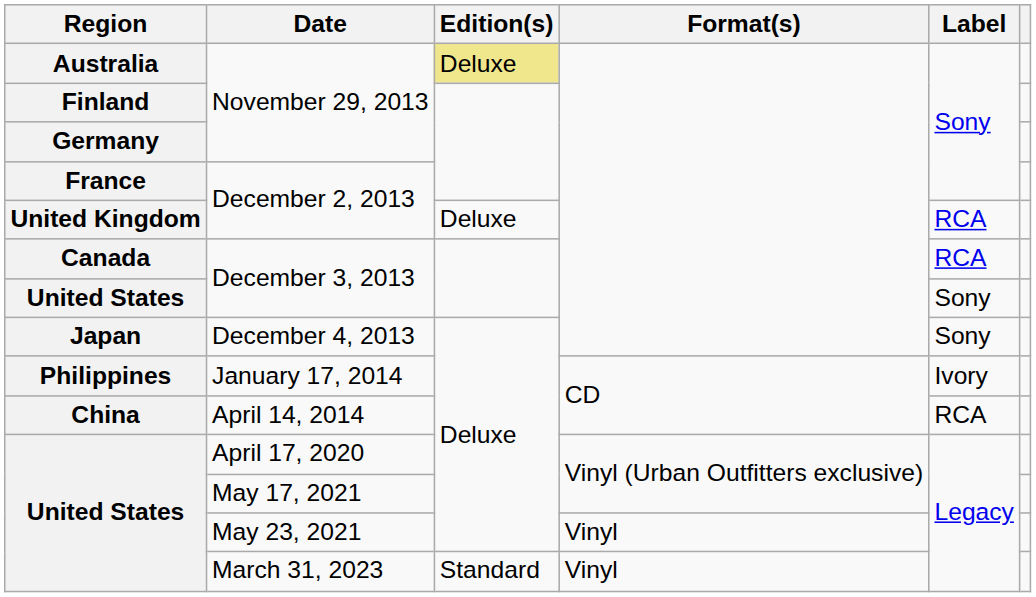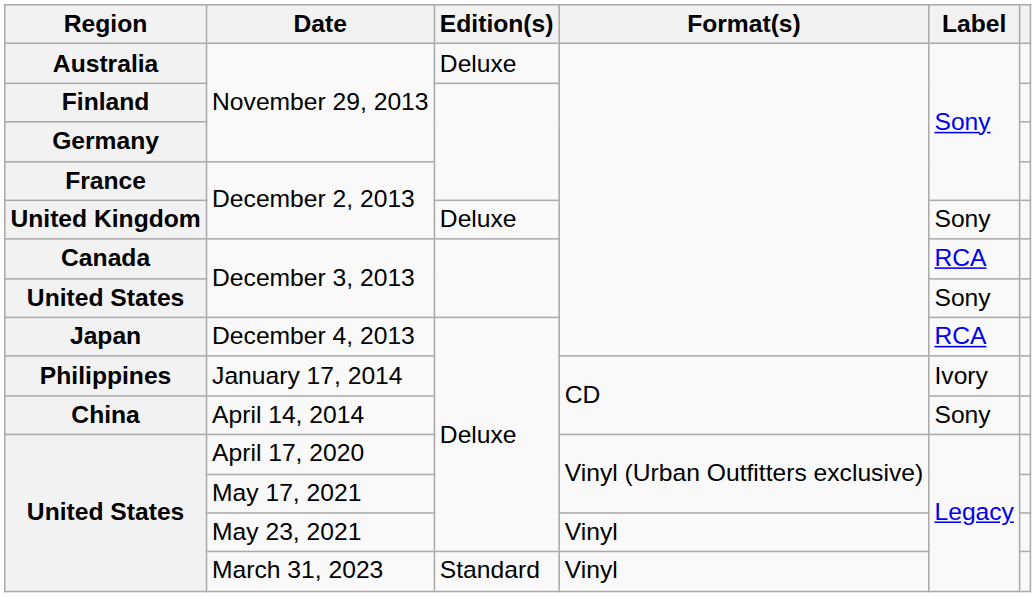 <table class="wikitable plainrowheaders">
 <tr>
 <th scope="col">Region</th>
 <th scope="col">Date</th>
 <th scope="col">Edition(s)</th>
 <th scope="col">Format(s)</th>
 <th scope="col">Label</th>
 <th scope="col"></th>
 </tr>
 <tr>
 <th scope="row">Australia</th>
 <td rowspan="3">November 29, 2013</td>
-<td style="background: khaki;">Deluxe</td>
+<td>Deluxe</td>
 <td rowspan="8"></td>
 <td rowspan="4"><a href='#'>Sony</a></td>
 <td align="center"></td>
 </tr>
 <tr>
 <th scope="row">Finland</th>
 <td rowspan="3"></td>
 <td align="center"></td>
 </tr>
 <tr>
 <th scope="row">Germany</th>
 <td align="center"></td>
 </tr>
 <tr>
 <th scope="row">France</th>
 <td rowspan="2">December 2, 2013</td>
 <td align="center"></td>
 </tr>
 <tr>
 <th scope="row">United Kingdom</th>
 <td>Deluxe</td>
-<td><a href='#'>RCA</a></td>
+<td>Sony</td>
 <td align="center"></td>
 </tr>
 <tr>
 <th scope="row">Canada</th>
 <td rowspan="2">December 3, 2013</td>
 <td rowspan="2"></td>
 <td><a href='#'>RCA</a></td>
 <td align="center"></td>
 </tr>
 <tr>
 <th scope="row">United States</th>
 <td>Sony</td>
 <td align="center"></td>
 </tr>
 <tr>
 <th scope="row">Japan</th>
 <td>December 4, 2013</td>
 <td rowspan="6">Deluxe</td>
-<td>Sony</td>
+<td><a href='#'>RCA</a></td>
 <td align="center"></td>
 </tr>
 <tr>
 <th scope="row">Philippines</th>
 <td>January 17, 2014</td>
 <td rowspan="2">CD</td>
 <td>Ivory</td>
 <td align="center"></td>
 </tr>
 <tr>
 <th scope="row">China</th>
 <td>April 14, 2014</td>
-<td>RCA</td>
+<td>Sony</td>
 <td align="center"></td>
 </tr>
 <tr>
 <th rowspan="4" scope="row">United States</th>
 <td>April 17, 2020</td>
 <td rowspan="2">Vinyl (Urban Outfitters exclusive)</td>
 <td rowspan="4"><a href='#'>Legacy</a></td>
 <td align="center"></td>
 </tr>
 <tr>
 <td>May 17, 2021</td>
 <td align="center"></td>
 </tr>
 <tr>
 <td>May 23, 2021</td>
 <td>Vinyl</td>
 <td align="center"></td>
 </tr>
 <tr>
 <td>March 31, 2023</td>
 <td>Standard</td>
 <td>Vinyl</td>
 <td align="center"></td>
 </tr>
 </table>
